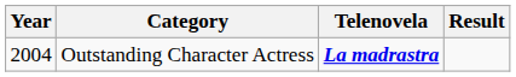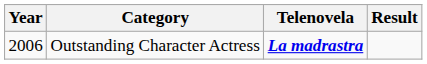 <table class="wikitable">
 <tr>
 <th>Year</th>
 <th>Category</th>
 <th>Telenovela</th>
 <th>Result</th>
 </tr>
 <tr>
-<td>2004</td>
+<td>2006</td>
 <td>Outstanding Character Actress</td>
 <td><strong><em><a href='#'>La madrastra</a></em></strong></td>
 <td></td>
 </tr>
 </table>
